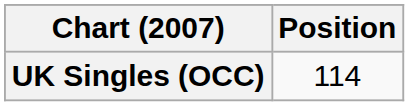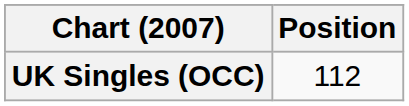 <table class="wikitable plainrowheaders">
 <tr>
 <th scope="col">Chart (2007)</th>
 <th scope="col">Position</th>
 </tr>
 <tr>
 <th scope="row">UK Singles (OCC)</th>
-<td align="center">114</td>
+<td align="center">112</td>
 </tr>
 </table>
